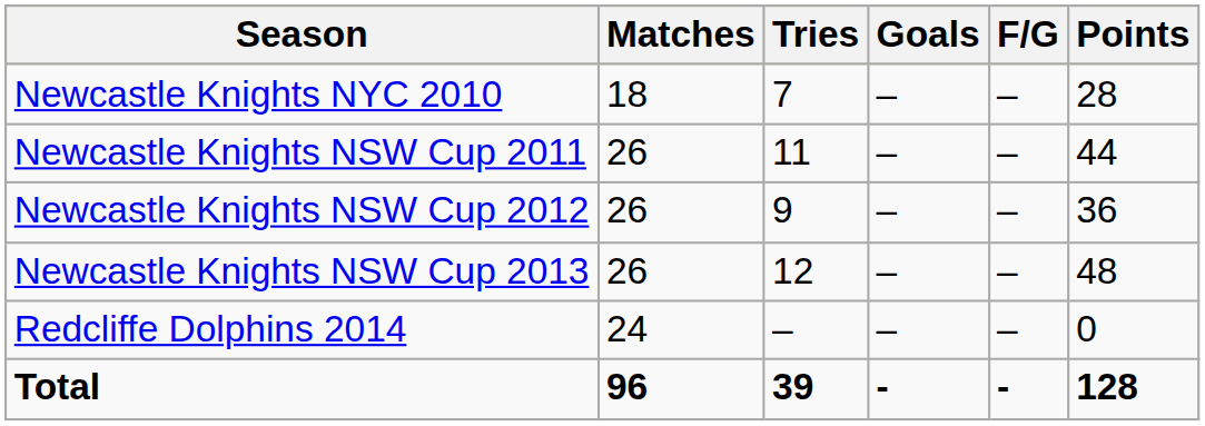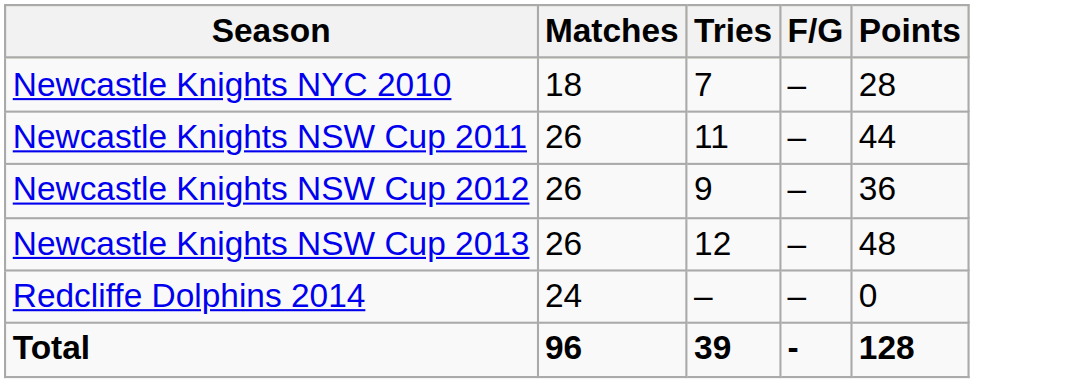 <table class="wikitable">
 <tr style="background:#bdb76b;">
 <th>Season</th>
 <th>Matches</th>
 <th>Tries</th>
-<th>Goals</th>
 <th>F/G</th>
 <th>Points</th>
 </tr>
 <tr>
 <td><a href='#'>Newcastle Knights NYC 2010</a></td>
 <td>18</td>
 <td>7</td>
 <td>–</td>
-<td>–</td>
 <td>28</td>
 </tr>
 <tr>
 <td><a href='#'>Newcastle Knights NSW Cup 2011</a></td>
 <td>26</td>
 <td>11</td>
-<td>–</td>
 <td>–</td>
 <td>44</td>
 </tr>
 <tr>
 <td><a href='#'>Newcastle Knights NSW Cup 2012</a></td>
 <td>26</td>
 <td>9</td>
 <td>–</td>
-<td>–</td>
 <td>36</td>
 </tr>
 <tr>
 <td><a href='#'>Newcastle Knights NSW Cup 2013</a></td>
 <td>26</td>
 <td>12</td>
 <td>–</td>
-<td>–</td>
 <td>48</td>
 </tr>
 <tr>
 <td><a href='#'>Redcliffe Dolphins 2014</a></td>
 <td>24</td>
-<td>–</td>
 <td>–</td>
 <td>–</td>
 <td>0</td>
 </tr>
 <tr>
 <td><strong>Total</strong></td>
 <td><strong>96</strong></td>
 <td><strong>39</strong></td>
 <td><strong>-</strong></td>
-<td><strong>-</strong></td>
 <td><strong>128</strong></td>
 </tr>
 </table>
